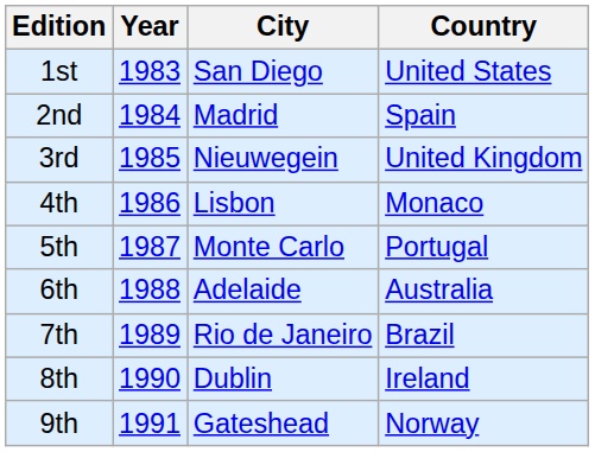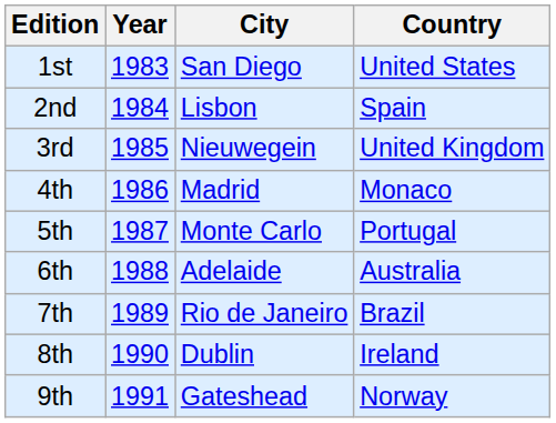 <table class="wikitable">
 <tr>
 <th>Edition</th>
 <th>Year</th>
 <th>City</th>
 <th>Country</th>
 </tr>
 <tr bgcolor=#DDEEFF>
 <td align="center">1st</td>
 <td><a href='#'>1983</a></td>
 <td><a href='#'>San Diego</a></td>
 <td><a href='#'>United States</a></td>
 </tr>
 <tr bgcolor=#DDEEFF>
 <td align="center">2nd</td>
 <td><a href='#'>1984</a></td>
-<td><a href='#'>Madrid</a></td>
+<td><a href='#'>Lisbon</a></td>
 <td><a href='#'>Spain</a></td>
 </tr>
 <tr bgcolor=#DDEEFF>
 <td align="center">3rd</td>
 <td><a href='#'>1985</a></td>
 <td><a href='#'>Nieuwegein</a></td>
 <td><a href='#'>United Kingdom</a></td>
 </tr>
 <tr bgcolor=#DDEEFF>
 <td align="center">4th</td>
 <td><a href='#'>1986</a></td>
-<td><a href='#'>Lisbon</a></td>
+<td><a href='#'>Madrid</a></td>
 <td><a href='#'>Monaco</a></td>
 </tr>
 <tr bgcolor=#DDEEFF>
 <td align="center">5th</td>
 <td><a href='#'>1987</a></td>
 <td><a href='#'>Monte Carlo</a></td>
 <td><a href='#'>Portugal</a></td>
 </tr>
 <tr bgcolor=#DDEEFF>
 <td align="center">6th</td>
 <td><a href='#'>1988</a></td>
 <td><a href='#'>Adelaide</a></td>
 <td><a href='#'>Australia</a></td>
 </tr>
 <tr bgcolor=#DDEEFF>
 <td align="center">7th</td>
 <td><a href='#'>1989</a></td>
 <td><a href='#'>Rio de Janeiro</a></td>
 <td><a href='#'>Brazil</a></td>
 </tr>
 <tr bgcolor=#DDEEFF>
 <td align="center">8th</td>
 <td><a href='#'>1990</a></td>
 <td><a href='#'>Dublin</a></td>
 <td><a href='#'>Ireland</a></td>
 </tr>
 <tr bgcolor=#DDEEFF>
 <td align="center">9th</td>
 <td><a href='#'>1991</a></td>
 <td><a href='#'>Gateshead</a></td>
 <td><a href='#'>Norway</a></td>
 </tr>
 </table>
